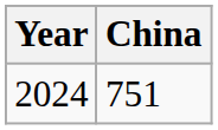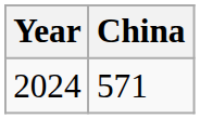 <table class="wikitable">
 <tr>
 <th>Year</th>
 <th>China</th>
 </tr>
 <tr>
 <td>2024</td>
-<td>751</td>
+<td>571</td>
 </tr>
 </table>
